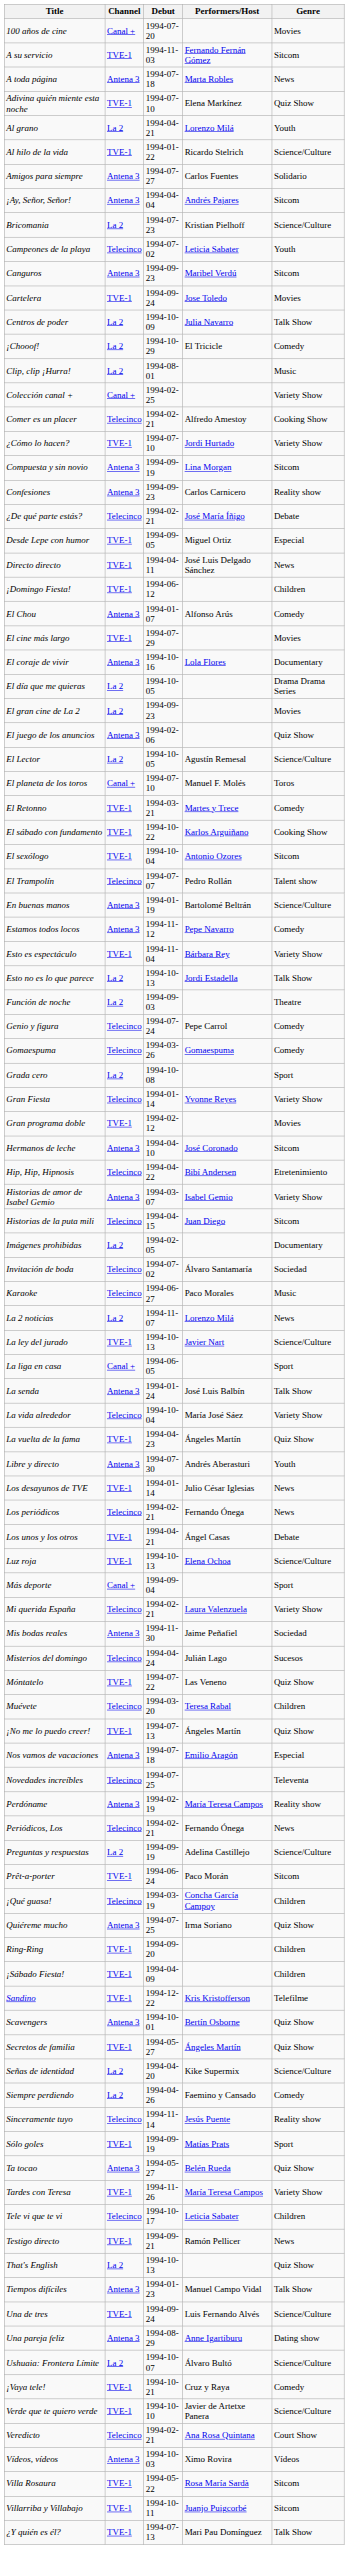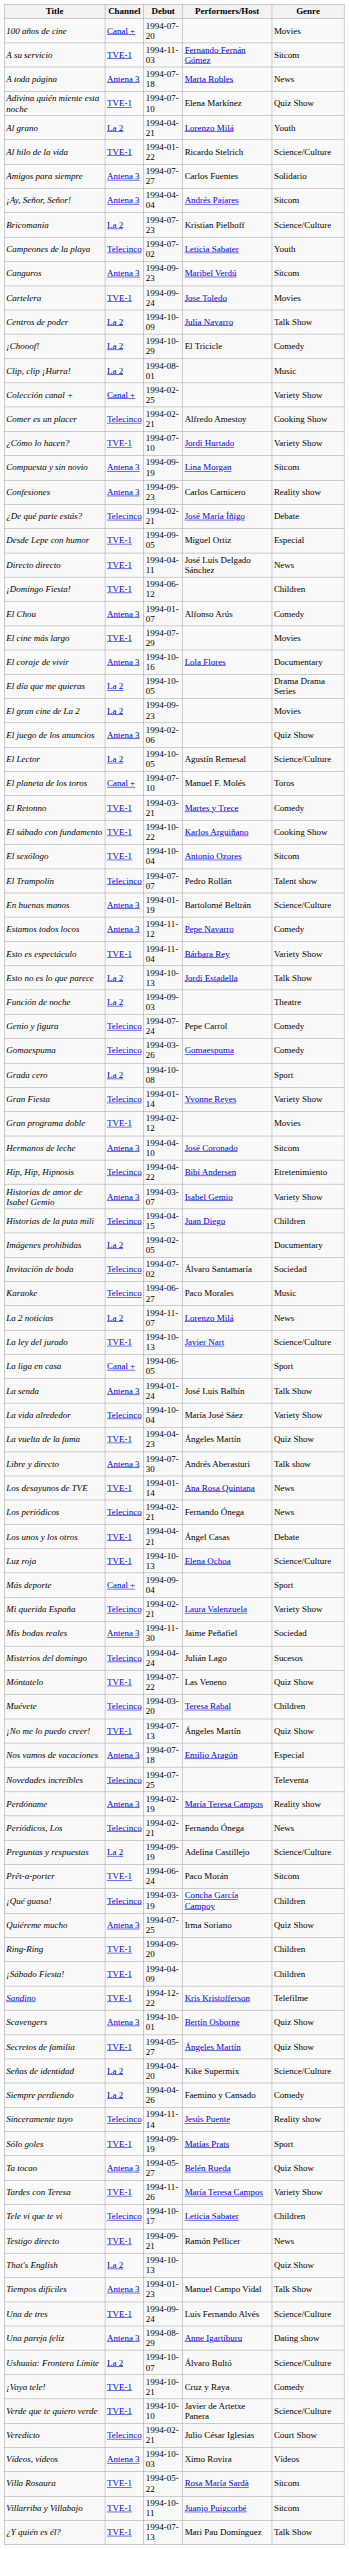 <table class="wikitable sortable">
 <tr>
 <th>Title</th>
 <th>Channel</th>
 <th>Debut</th>
 <th>Performers/Host</th>
 <th>Genre</th>
 </tr>
 <tr>
 <td><em>100 años de cine</em></td>
 <td><a href='#'>Canal +</a></td>
 <td>1994-07-20</td>
 <td></td>
 <td>Movies</td>
 </tr>
 <tr>
 <td><em>A su servicio</em></td>
 <td><a href='#'>TVE-1</a></td>
 <td>1994-11-03</td>
 <td><a href='#'>Fernando Fernán Gómez</a></td>
 <td>Sitcom</td>
 </tr>
 <tr>
 <td><em>A toda página </em></td>
 <td><a href='#'>Antena 3</a></td>
 <td>1994-07-18</td>
 <td><a href='#'>Marta Robles</a></td>
 <td>News</td>
 </tr>
 <tr>
 <td><em>Adivina quién miente esta noche </em></td>
 <td><a href='#'>TVE-1</a></td>
 <td>1994-07-10</td>
 <td>Elena Markínez</td>
 <td>Quiz Show</td>
 </tr>
 <tr>
 <td><em>Al grano</em></td>
 <td><a href='#'>La 2</a></td>
 <td>1994-04-21</td>
 <td><a href='#'>Lorenzo Milá</a></td>
 <td>Youth</td>
 </tr>
 <tr>
 <td><em>Al hilo de la vida</em></td>
 <td><a href='#'>TVE-1</a></td>
 <td>1994-01-22</td>
 <td>Ricardo Stelrich</td>
 <td>Science/Culture</td>
 </tr>
 <tr>
 <td><em>Amigos para siempre</em></td>
 <td><a href='#'>Antena 3</a></td>
 <td>1994-07-27</td>
 <td>Carlos Fuentes</td>
 <td>Solidario</td>
 </tr>
 <tr>
 <td><em>¡Ay, Señor, Señor! </em></td>
 <td><a href='#'>Antena 3</a></td>
 <td>1994-04-04</td>
 <td><a href='#'>Andrés Pajares</a></td>
 <td>Sitcom</td>
 </tr>
 <tr>
 <td><em>Bricomania</em></td>
 <td><a href='#'>La 2</a></td>
 <td>1994-07-23</td>
 <td>Kristian Pielhoff</td>
 <td>Science/Culture</td>
 </tr>
 <tr>
 <td><em>Campeones de la playa </em></td>
 <td><a href='#'>Telecinco</a></td>
 <td>1994-07-02</td>
 <td><a href='#'>Leticia Sabater</a></td>
 <td>Youth</td>
 </tr>
 <tr>
 <td><em>Canguros</em></td>
 <td><a href='#'>Antena 3</a></td>
 <td>1994-09-23</td>
 <td><a href='#'>Maribel Verdú</a></td>
 <td>Sitcom</td>
 </tr>
 <tr>
 <td><em>Cartelera </em></td>
 <td><a href='#'>TVE-1</a></td>
 <td>1994-09-24</td>
 <td><a href='#'>Jose Toledo</a></td>
 <td>Movies</td>
 </tr>
 <tr>
 <td><em>Centros de poder</em></td>
 <td><a href='#'>La 2</a></td>
 <td>1994-10-09</td>
 <td><a href='#'>Julia Navarro</a></td>
 <td>Talk Show</td>
 </tr>
 <tr>
 <td><em>¡Chooof!</em></td>
 <td><a href='#'>La 2</a></td>
 <td>1994-10-29</td>
 <td>El Tricicle</td>
 <td>Comedy</td>
 </tr>
 <tr>
 <td><em>Clip, clip ¡Hurra!</em></td>
 <td><a href='#'>La 2</a></td>
 <td>1994-08-01</td>
 <td></td>
 <td>Music</td>
 </tr>
 <tr>
 <td><em>Colección canal +</em></td>
 <td><a href='#'>Canal +</a></td>
 <td>1994-02-25</td>
 <td></td>
 <td>Variety Show</td>
 </tr>
 <tr>
 <td><em>Comer es un placer </em></td>
 <td><a href='#'>Telecinco</a></td>
 <td>1994-02-21</td>
 <td>Alfredo Amestoy</td>
 <td>Cooking Show</td>
 </tr>
 <tr>
 <td><em>¿Cómo lo hacen?</em></td>
 <td><a href='#'>TVE-1</a></td>
 <td>1994-07-10</td>
 <td><a href='#'>Jordi Hurtado</a></td>
 <td>Variety Show</td>
 </tr>
 <tr>
 <td><em>Compuesta y sin novio</em></td>
 <td><a href='#'>Antena 3</a></td>
 <td>1994-09-19</td>
 <td><a href='#'>Lina Morgan</a></td>
 <td>Sitcom</td>
 </tr>
 <tr>
 <td><em>Confesiones </em></td>
 <td><a href='#'>Antena 3</a></td>
 <td>1994-09-23</td>
 <td>Carlos Carnicero</td>
 <td>Reality show</td>
 </tr>
 <tr>
 <td><em>¿De qué parte estás?</em></td>
 <td><a href='#'>Telecinco</a></td>
 <td>1994-02-21</td>
 <td><a href='#'>José María Íñigo</a></td>
 <td>Debate</td>
 </tr>
 <tr>
 <td><em>Desde Lepe con humor</em></td>
 <td><a href='#'>TVE-1</a></td>
 <td>1994-09-05</td>
 <td>Miguel Ortiz</td>
 <td>Especial</td>
 </tr>
 <tr>
 <td><em>Directo directo</em></td>
 <td><a href='#'>TVE-1</a></td>
 <td>1994-04-11</td>
 <td>José Luis Delgado Sánchez</td>
 <td>News</td>
 </tr>
 <tr>
 <td><em>¡Domingo Fiesta!</em></td>
 <td><a href='#'>TVE-1</a></td>
 <td>1994-06-12</td>
 <td></td>
 <td>Children</td>
 </tr>
 <tr>
 <td><em>El Chou</em></td>
 <td><a href='#'>Antena 3</a></td>
 <td>1994-01-07</td>
 <td>Alfonso Arús</td>
 <td>Comedy</td>
 </tr>
 <tr>
 <td><em>El cine más largo</em></td>
 <td><a href='#'>TVE-1</a></td>
 <td>1994-07-29</td>
 <td></td>
 <td>Movies</td>
 </tr>
 <tr>
 <td><em>El coraje de vivir</em></td>
 <td><a href='#'>Antena 3</a></td>
 <td>1994-10-16</td>
 <td><a href='#'>Lola Flores</a></td>
 <td>Documentary</td>
 </tr>
 <tr>
 <td><em>El día que me quieras</em></td>
 <td><a href='#'>La 2</a></td>
 <td>1994-10-05</td>
 <td></td>
 <td>Drama Drama Series</td>
 </tr>
 <tr>
 <td><em>El gran cine de La 2</em></td>
 <td><a href='#'>La 2</a></td>
 <td>1994-09-23</td>
 <td></td>
 <td>Movies</td>
 </tr>
 <tr>
 <td><em>El juego de los anuncios</em></td>
 <td><a href='#'>Antena 3</a></td>
 <td>1994-02-06</td>
 <td></td>
 <td>Quiz Show</td>
 </tr>
 <tr>
 <td><em>El Lector</em></td>
 <td><a href='#'>La 2</a></td>
 <td>1994-10-05</td>
 <td>Agustín Remesal</td>
 <td>Science/Culture</td>
 </tr>
 <tr>
 <td><em>El planeta de los toros</em></td>
 <td><a href='#'>Canal +</a></td>
 <td>1994-07-10</td>
 <td>Manuel F. Molés</td>
 <td>Toros</td>
 </tr>
 <tr>
 <td><em>El Retonno</em></td>
 <td><a href='#'>TVE-1</a></td>
 <td>1994-03-21</td>
 <td><a href='#'>Martes y Trece</a></td>
 <td>Comedy</td>
 </tr>
 <tr>
 <td><em>El sábado con fundamento</em></td>
 <td><a href='#'>TVE-1</a></td>
 <td>1994-10-22</td>
 <td><a href='#'>Karlos Arguiñano</a></td>
 <td>Cooking Show</td>
 </tr>
 <tr>
 <td><em>El sexólogo</em></td>
 <td><a href='#'>TVE-1</a></td>
 <td>1994-10-04</td>
 <td><a href='#'>Antonio Ozores</a></td>
 <td>Sitcom</td>
 </tr>
 <tr>
 <td><em>El Trampolín</em></td>
 <td><a href='#'>Telecinco</a></td>
 <td>1994-07-07</td>
 <td>Pedro Rollán</td>
 <td>Talent show</td>
 </tr>
 <tr>
 <td><em>En buenas manos </em></td>
 <td><a href='#'>Antena 3</a></td>
 <td>1994-01-19</td>
 <td>Bartolomé Beltrán</td>
 <td>Science/Culture</td>
 </tr>
 <tr>
 <td><em>Estamos todos locos</em></td>
 <td><a href='#'>Antena 3</a></td>
 <td>1994-11-12</td>
 <td><a href='#'>Pepe Navarro</a></td>
 <td>Comedy</td>
 </tr>
 <tr>
 <td><em>Esto es espectáculo</em></td>
 <td><a href='#'>TVE-1</a></td>
 <td>1994-11-04</td>
 <td><a href='#'>Bárbara Rey</a></td>
 <td>Variety Show</td>
 </tr>
 <tr>
 <td><em>Esto no es lo que parece</em></td>
 <td><a href='#'>La 2</a></td>
 <td>1994-10-13</td>
 <td><a href='#'>Jordi Estadella</a></td>
 <td>Talk Show</td>
 </tr>
 <tr>
 <td><em>Función de noche</em></td>
 <td><a href='#'>La 2</a></td>
 <td>1994-09-03</td>
 <td></td>
 <td>Theatre</td>
 </tr>
 <tr>
 <td><em>Genio y figura</em></td>
 <td><a href='#'>Telecinco</a></td>
 <td>1994-07-24</td>
 <td>Pepe Carrol</td>
 <td>Comedy</td>
 </tr>
 <tr>
 <td><em>Gomaespuma</em></td>
 <td><a href='#'>Telecinco</a></td>
 <td>1994-03-26</td>
 <td><a href='#'>Gomaespuma</a></td>
 <td>Comedy</td>
 </tr>
 <tr>
 <td><em>Grada cero</em></td>
 <td><a href='#'>La 2</a></td>
 <td>1994-10-08</td>
 <td></td>
 <td>Sport</td>
 </tr>
 <tr>
 <td><em>Gran Fiesta</em></td>
 <td><a href='#'>Telecinco</a></td>
 <td>1994-01-14</td>
 <td><a href='#'>Yvonne Reyes</a></td>
 <td>Variety Show</td>
 </tr>
 <tr>
 <td><em>Gran programa doble</em></td>
 <td><a href='#'>TVE-1</a></td>
 <td>1994-02-12</td>
 <td></td>
 <td>Movies</td>
 </tr>
 <tr>
 <td><em>Hermanos de leche</em></td>
 <td><a href='#'>Antena 3</a></td>
 <td>1994-04-10</td>
 <td><a href='#'>José Coronado</a></td>
 <td>Sitcom</td>
 </tr>
 <tr>
 <td><em>Hip, Hip, Hipnosis</em></td>
 <td><a href='#'>Telecinco</a></td>
 <td>1994-04-22</td>
 <td><a href='#'>Bibí Andersen</a></td>
 <td>Etretenimiento</td>
 </tr>
 <tr>
 <td><em>Historias de amor de Isabel Gemio</em></td>
 <td><a href='#'>Antena 3</a></td>
 <td>1994-03-07</td>
 <td><a href='#'>Isabel Gemio</a></td>
 <td>Variety Show</td>
 </tr>
 <tr>
 <td><em>Historias de la puta mili</em></td>
 <td><a href='#'>Telecinco</a></td>
 <td>1994-04-15</td>
 <td><a href='#'>Juan Diego</a></td>
-<td>Sitcom</td>
+<td>Children</td>
 </tr>
 <tr>
 <td><em>Imágenes prohibidas </em></td>
 <td><a href='#'>La 2</a></td>
 <td>1994-02-05</td>
 <td></td>
 <td>Documentary</td>
 </tr>
 <tr>
 <td><em>Invitación de boda </em></td>
 <td><a href='#'>Telecinco</a></td>
 <td>1994-07-02</td>
 <td>Álvaro Santamaría</td>
 <td>Sociedad</td>
 </tr>
 <tr>
 <td><em>Karaoke </em></td>
 <td><a href='#'>Telecinco</a></td>
 <td>1994-06-27</td>
 <td>Paco Morales</td>
 <td>Music</td>
 </tr>
 <tr>
 <td><em>La 2 noticias</em></td>
 <td><a href='#'>La 2</a></td>
 <td>1994-11-07</td>
 <td><a href='#'>Lorenzo Milá</a></td>
 <td>News</td>
 </tr>
 <tr>
 <td><em>La ley del jurado</em></td>
 <td><a href='#'>TVE-1</a></td>
 <td>1994-10-13</td>
 <td><a href='#'>Javier Nart</a></td>
 <td>Science/Culture</td>
 </tr>
 <tr>
 <td><em>La liga en casa</em></td>
 <td><a href='#'>Canal +</a></td>
 <td>1994-06-05</td>
 <td></td>
 <td>Sport</td>
 </tr>
 <tr>
 <td><em>La senda</em></td>
 <td><a href='#'>Antena 3</a></td>
 <td>1994-01-24</td>
 <td>José Luis Balbín</td>
 <td>Talk Show</td>
 </tr>
 <tr>
 <td><em>La vida alrededor</em></td>
 <td><a href='#'>Telecinco</a></td>
 <td>1994-10-04</td>
 <td>María José Sáez</td>
 <td>Variety Show</td>
 </tr>
 <tr>
 <td><em>La vuelta de la fama</em></td>
 <td><a href='#'>TVE-1</a></td>
 <td>1994-04-23</td>
 <td>Ángeles Martín</td>
 <td>Quiz Show</td>
 </tr>
 <tr>
 <td><em>Libre y directo</em></td>
 <td><a href='#'>Antena 3</a></td>
 <td>1994-07-30</td>
 <td>Andrés Aberasturi</td>
-<td>Youth</td>
+<td>Talk show</td>
 </tr>
 <tr>
 <td><em>Los desayunos de TVE</em></td>
 <td><a href='#'>TVE-1</a></td>
 <td>1994-01-14</td>
-<td>Julio César Iglesias</td>
+<td><a href='#'>Ana Rosa Quintana</a></td>
 <td>News</td>
 </tr>
 <tr>
 <td><em>Los periódicos</em></td>
 <td><a href='#'>Telecinco</a></td>
 <td>1994-02-21</td>
 <td>Fernando Ónega</td>
 <td>News</td>
 </tr>
 <tr>
 <td><em>Los unos y los otros</em></td>
 <td><a href='#'>TVE-1</a></td>
 <td>1994-04-21</td>
 <td>Ángel Casas</td>
 <td>Debate</td>
 </tr>
 <tr>
 <td><em>Luz roja</em></td>
 <td><a href='#'>TVE-1</a></td>
 <td>1994-10-13</td>
 <td><a href='#'>Elena Ochoa</a></td>
 <td>Science/Culture</td>
 </tr>
 <tr>
 <td><em>Más deporte</em></td>
 <td><a href='#'>Canal +</a></td>
 <td>1994-09-04</td>
 <td></td>
 <td>Sport</td>
 </tr>
 <tr>
 <td><em>Mi querida España </em></td>
 <td><a href='#'>Telecinco</a></td>
 <td>1994-02-21</td>
 <td><a href='#'>Laura Valenzuela</a></td>
 <td>Variety Show</td>
 </tr>
 <tr>
 <td><em>Mis bodas reales</em></td>
 <td><a href='#'>Antena 3</a></td>
 <td>1994-11-30</td>
 <td>Jaime Peñafiel</td>
 <td>Sociedad</td>
 </tr>
 <tr>
 <td><em>Misterios del domingo</em></td>
 <td><a href='#'>Telecinco</a></td>
 <td>1994-04-24</td>
 <td>Julián Lago</td>
 <td>Sucesos</td>
 </tr>
 <tr>
 <td><em>Móntatelo</em></td>
 <td><a href='#'>TVE-1</a></td>
 <td>1994-07-22</td>
 <td>Las Veneno</td>
 <td>Quiz Show</td>
 </tr>
 <tr>
 <td><em>Muévete</em></td>
 <td><a href='#'>Telecinco</a></td>
 <td>1994-03-20</td>
 <td><a href='#'>Teresa Rabal</a></td>
 <td>Children</td>
 </tr>
 <tr>
 <td><em>¡No me lo puedo creer! </em></td>
 <td><a href='#'>TVE-1</a></td>
 <td>1994-07-13</td>
 <td>Ángeles Martín</td>
 <td>Quiz Show</td>
 </tr>
 <tr>
 <td><em>Nos vamos de vacaciones</em></td>
 <td><a href='#'>Antena 3</a></td>
 <td>1994-07-18</td>
 <td><a href='#'>Emilio Aragón</a></td>
 <td>Especial</td>
 </tr>
 <tr>
 <td><em>Novedades increíbles</em></td>
 <td><a href='#'>Telecinco</a></td>
 <td>1994-07-25</td>
 <td></td>
 <td>Televenta</td>
 </tr>
 <tr>
 <td><em>Perdóname</em></td>
 <td><a href='#'>Antena 3</a></td>
 <td>1994-02-19</td>
 <td><a href='#'>María Teresa Campos</a></td>
 <td>Reality show</td>
 </tr>
 <tr>
 <td><em>Periódicos, Los</em></td>
 <td><a href='#'>Telecinco</a></td>
 <td>1994-02-21</td>
 <td>Fernando Ónega</td>
 <td>News</td>
 </tr>
 <tr>
 <td><em>Preguntas y respuestas</em></td>
 <td><a href='#'>La 2</a></td>
 <td>1994-09-19</td>
 <td>Adelina Castillejo</td>
 <td>Science/Culture</td>
 </tr>
 <tr>
 <td><em>Prêt-a-porter</em></td>
 <td><a href='#'>TVE-1</a></td>
 <td>1994-06-24</td>
 <td>Paco Morán</td>
 <td>Sitcom</td>
 </tr>
 <tr>
 <td><em>¡Qué guasa!</em></td>
 <td><a href='#'>Telecinco</a></td>
 <td>1994-03-19</td>
 <td><a href='#'>Concha García Campoy</a></td>
 <td>Children</td>
 </tr>
 <tr>
 <td><em>Quiéreme mucho</em></td>
 <td><a href='#'>Antena 3</a></td>
 <td>1994-07-25</td>
 <td>Irma Soriano</td>
 <td>Quiz Show</td>
 </tr>
 <tr>
 <td><em>Ring-Ring</em></td>
 <td><a href='#'>TVE-1</a></td>
 <td>1994-09-20</td>
 <td></td>
 <td>Children</td>
 </tr>
 <tr>
 <td><em>¡Sábado Fiesta!</em></td>
 <td><a href='#'>TVE-1</a></td>
 <td>1994-04-09</td>
 <td></td>
 <td>Children</td>
 </tr>
 <tr>
 <td><em><a href='#'>Sandino</a></em></td>
 <td><a href='#'>TVE-1</a></td>
 <td>1994-12-22</td>
 <td><a href='#'>Kris Kristofferson</a></td>
 <td>Telefilme</td>
 </tr>
 <tr>
 <td><em>Scavengers</em></td>
 <td><a href='#'>Antena 3</a></td>
 <td>1994-10-01</td>
 <td><a href='#'>Bertín Osborne</a></td>
 <td>Quiz Show</td>
 </tr>
 <tr>
 <td><em>Secretos de familia </em></td>
 <td><a href='#'>TVE-1</a></td>
 <td>1994-05-27</td>
 <td><a href='#'>Ángeles Martín</a></td>
 <td>Quiz Show</td>
 </tr>
 <tr>
 <td><em>Señas de identidad</em></td>
 <td><a href='#'>La 2</a></td>
 <td>1994-04-20</td>
 <td>Kike Supermix</td>
 <td>Science/Culture</td>
 </tr>
 <tr>
 <td><em>Siempre perdiendo</em></td>
 <td><a href='#'>La 2</a></td>
 <td>1994-04-26</td>
 <td>Faemino y Cansado</td>
 <td>Comedy</td>
 </tr>
 <tr>
 <td><em>Sinceramente tuyo </em></td>
 <td><a href='#'>Telecinco</a></td>
 <td>1994-11-14</td>
 <td><a href='#'>Jesús Puente</a></td>
 <td>Reality show</td>
 </tr>
 <tr>
 <td><em>Sólo goles </em></td>
 <td><a href='#'>TVE-1</a></td>
 <td>1994-09-19</td>
 <td><a href='#'>Matías Prats</a></td>
 <td>Sport</td>
 </tr>
 <tr>
 <td><em>Ta tocao</em></td>
 <td><a href='#'>Antena 3</a></td>
 <td>1994-05-27</td>
 <td><a href='#'>Belén Rueda</a></td>
 <td>Quiz Show</td>
 </tr>
 <tr>
 <td><em>Tardes con Teresa</em></td>
 <td><a href='#'>TVE-1</a></td>
 <td>1994-11-26</td>
 <td><a href='#'>María Teresa Campos</a></td>
 <td>Variety Show</td>
 </tr>
 <tr>
 <td><em>Tele vi que te vi</em></td>
 <td><a href='#'>Telecinco</a></td>
 <td>1994-10-17</td>
 <td><a href='#'>Leticia Sabater</a></td>
 <td>Children</td>
 </tr>
 <tr>
 <td><em>Testigo directo </em></td>
 <td><a href='#'>TVE-1</a></td>
 <td>1994-09-21</td>
 <td>Ramón Pellicer</td>
 <td>News</td>
 </tr>
 <tr>
 <td><em>That's English</em></td>
 <td><a href='#'>La 2</a></td>
 <td>1994-10-13</td>
 <td></td>
 <td>Quiz Show</td>
 </tr>
 <tr>
 <td><em>Tiempos difíciles</em></td>
 <td><a href='#'>Antena 3</a></td>
 <td>1994-01-23</td>
 <td>Manuel Campo Vidal</td>
 <td>Talk Show</td>
 </tr>
 <tr>
 <td><em>Una de tres</em></td>
 <td><a href='#'>TVE-1</a></td>
 <td>1994-09-24</td>
 <td>Luis Fernando Alvés</td>
 <td>Science/Culture</td>
 </tr>
 <tr>
 <td><em>Una pareja feliz</em></td>
 <td><a href='#'>Antena 3</a></td>
 <td>1994-08-29</td>
 <td><a href='#'>Anne Igartiburu</a></td>
 <td>Dating show</td>
 </tr>
 <tr>
 <td><em>Ushuaia: Frontera Límite</em></td>
 <td><a href='#'>La 2</a></td>
 <td>1994-10-07</td>
 <td>Álvaro Bultó</td>
 <td>Science/Culture</td>
 </tr>
 <tr>
 <td><em>¡Vaya tele! </em></td>
 <td><a href='#'>TVE-1</a></td>
 <td>1994-10-21</td>
 <td>Cruz y Raya</td>
 <td>Comedy</td>
 </tr>
 <tr>
 <td><em>Verde que te quiero verde</em></td>
 <td><a href='#'>TVE-1</a></td>
 <td>1994-10-10</td>
 <td>Javier de Artetxe Panera</td>
 <td>Science/Culture</td>
 </tr>
 <tr>
 <td><em>Veredicto</em></td>
 <td><a href='#'>Telecinco</a></td>
 <td>1994-02-21</td>
-<td><a href='#'>Ana Rosa Quintana</a></td>
+<td>Julio César Iglesias</td>
 <td>Court Show</td>
 </tr>
 <tr>
 <td><em>Vídeos, vídeos</em></td>
 <td><a href='#'>Antena 3</a></td>
 <td>1994-10-03</td>
 <td>Ximo Rovira</td>
 <td>Vídeos</td>
 </tr>
 <tr>
 <td><em>Villa Rosaura</em></td>
 <td><a href='#'>TVE-1</a></td>
 <td>1994-05-22</td>
 <td><a href='#'>Rosa María Sardà</a></td>
 <td>Sitcom</td>
 </tr>
 <tr>
 <td><em>Villarriba y Villabajo</em></td>
 <td><a href='#'>TVE-1</a></td>
 <td>1994-10-11</td>
 <td><a href='#'>Juanjo Puigcorbé</a></td>
 <td>Sitcom</td>
 </tr>
 <tr>
 <td><em>¿Y quién es él? </em></td>
 <td><a href='#'>TVE-1</a></td>
 <td>1994-07-13</td>
 <td>Mari Pau Domínguez</td>
 <td>Talk Show</td>
 </tr>
 </table>
